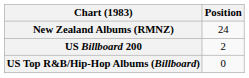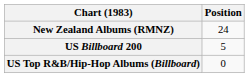 <table class="wikitable plainrowheaders" style="text-align:center">
 <tr>
 <th scope="col">Chart (1983)</th>
 <th scope="col">Position</th>
 </tr>
 <tr>
 <th scope="row">New Zealand Albums (RMNZ)</th>
 <td>24</td>
 </tr>
 <tr>
 <th scope="row">US <em>Billboard</em> 200</th>
-<td>2</td>
+<td>5</td>
 </tr>
 <tr>
 <th scope="row">US Top R&B/Hip-Hop Albums (<em>Billboard</em>)</th>
 <td>0</td>
 </tr>
 </table>
